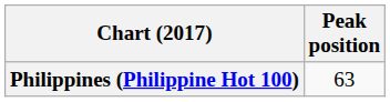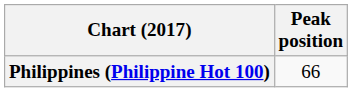 <table class="wikitable sortable plainrowheaders" style="text-align:center">
 <tr>
 <th scope="col">Chart (2017)</th>
 <th scope="col">Peak<br>position</th>
 </tr>
 <tr>
 <th scope="row">Philippines (<a href='#'>Philippine Hot 100</a>)</th>
-<td>63</td>
+<td>66</td>
 </tr>
 </table>
